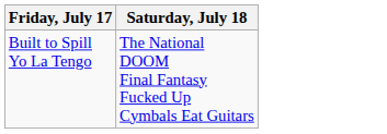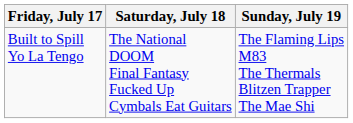 <table class="wikitable">
 <tr>
 <th>Friday, July 17</th>
 <th>Saturday, July 18</th>
+<th>Sunday, July 19</th>
 </tr>
 <tr valign="top">
 <td><a href='#'>Built to Spill</a><br><a href='#'>Yo La Tengo</a></td>
 <td><a href='#'>The National</a><br><a href='#'>DOOM</a><br><a href='#'>Final Fantasy</a><br><a href='#'>Fucked Up</a><br><a href='#'>Cymbals Eat Guitars</a></td>
+<td><a href='#'>The Flaming Lips</a><br><a href='#'>M83</a><br><a href='#'>The Thermals</a><br><a href='#'>Blitzen Trapper</a><br><a href='#'>The Mae Shi</a></td>
 </tr>
 </table>
